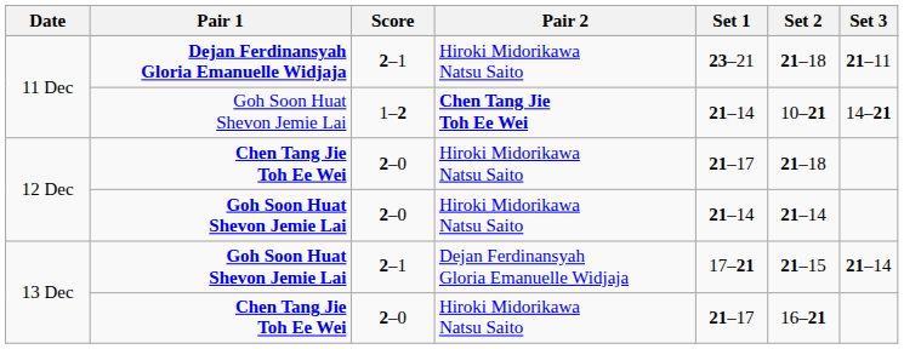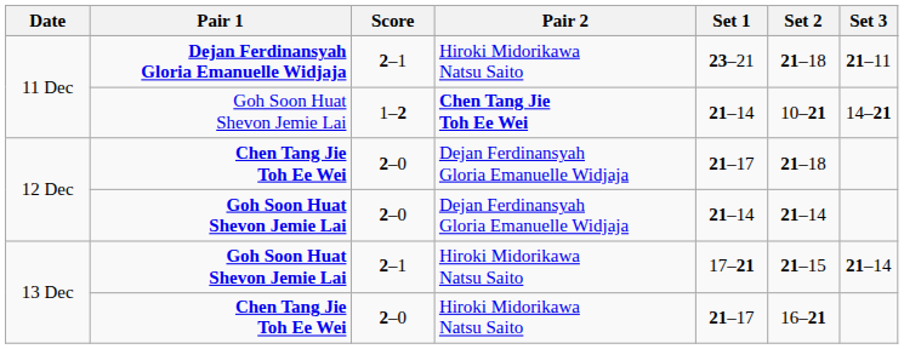 <table class="wikitable" style="text-align: center; font-size:90%">
 <tr>
 <th width="60">Date</th>
 <th width="200">Pair 1</th>
 <th width="60">Score</th>
 <th width="200">Pair 2</th>
 <th width="50">Set 1</th>
 <th width="50">Set 2</th>
 <th width="40">Set 3</th>
 </tr>
 <tr>
 </tr>
 <tr>
 <td rowspan="2">11 Dec</td>
 <td style="text-align:right"><strong><a href='#'>Dejan Ferdinansyah</a> <br><a href='#'>Gloria Emanuelle Widjaja</a> </strong></td>
 <td style="text-align:center"><strong>2</strong>–1</td>
 <td style="text-align:left"> <a href='#'>Hiroki Midorikawa</a><br> <a href='#'>Natsu Saito</a></td>
 <td><strong>23</strong>–21</td>
 <td><strong>21</strong>–18</td>
 <td><strong>21</strong>–11</td>
 </tr>
 <tr>
 <td style="text-align:right"><a href='#'>Goh Soon Huat</a> <br><a href='#'>Shevon Jemie Lai</a> </td>
 <td style="text-align:center">1–<strong>2</strong></td>
 <td style="text-align:left"><strong> <a href='#'>Chen Tang Jie</a><br> <a href='#'>Toh Ee Wei</a></strong></td>
 <td><strong>21</strong>–14</td>
 <td>10–<strong>21</strong></td>
 <td>14–<strong>21</strong></td>
 </tr>
 <tr>
 <td rowspan="2">12 Dec</td>
 <td style="text-align:right"><strong><a href='#'>Chen Tang Jie</a> <br><a href='#'>Toh Ee Wei</a> </strong></td>
 <td style="text-align:center"><strong>2</strong>–0</td>
-<td style="text-align:left"> <a href='#'>Hiroki Midorikawa</a><br> <a href='#'>Natsu Saito</a></td>
+<td style="text-align:left"> <a href='#'>Dejan Ferdinansyah</a><br> <a href='#'>Gloria Emanuelle Widjaja</a></td>
 <td><strong>21</strong>–17</td>
 <td><strong>21</strong>–18</td>
 <td></td>
 </tr>
 <tr>
 <td style="text-align:right"><strong><a href='#'>Goh Soon Huat</a> <br><a href='#'>Shevon Jemie Lai</a> </strong></td>
 <td style="text-align:center"><strong>2</strong>–0</td>
-<td style="text-align:left"> <a href='#'>Hiroki Midorikawa</a><br> <a href='#'>Natsu Saito</a></td>
+<td style="text-align:left"> <a href='#'>Dejan Ferdinansyah</a><br> <a href='#'>Gloria Emanuelle Widjaja</a></td>
 <td><strong>21</strong>–14</td>
 <td><strong>21</strong>–14</td>
 <td></td>
 </tr>
 <tr>
 <td rowspan="2">13 Dec</td>
 <td style="text-align:right"><strong><a href='#'>Goh Soon Huat</a> <br><a href='#'>Shevon Jemie Lai</a> </strong></td>
 <td style="text-align:center"><strong>2</strong>–1</td>
-<td style="text-align:left"> <a href='#'>Dejan Ferdinansyah</a><br> <a href='#'>Gloria Emanuelle Widjaja</a></td>
+<td style="text-align:left"> <a href='#'>Hiroki Midorikawa</a><br> <a href='#'>Natsu Saito</a></td>
 <td>17–<strong>21</strong></td>
 <td><strong>21</strong>–15</td>
 <td><strong>21</strong>–14</td>
 </tr>
 <tr>
 <td style="text-align:right"><strong><a href='#'>Chen Tang Jie</a> <br><a href='#'>Toh Ee Wei</a> </strong></td>
 <td style="text-align:center"><strong>2</strong>–0</td>
 <td style="text-align:left"> <a href='#'>Hiroki Midorikawa</a><br> <a href='#'>Natsu Saito</a></td>
 <td><strong>21</strong>–17</td>
 <td>16–<strong>21</strong></td>
 <td></td>
 </tr>
 </table>
